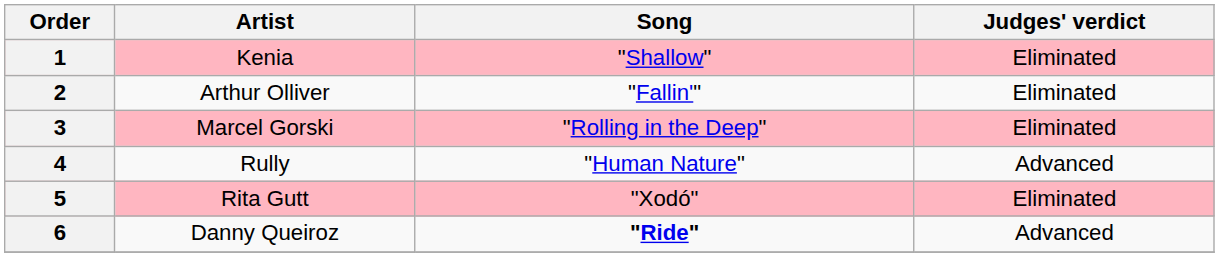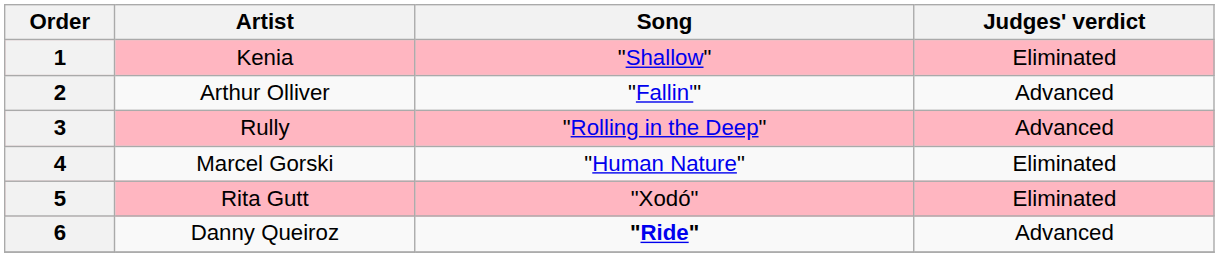 <table class="wikitable" style="text-align:center; width:55%;">
 <tr>
 <th scope="col" width="05%">Order</th>
 <th scope="col" width="15%">Artist</th>
 <th scope="col" width="25%">Song</th>
 <th scope="col" width="15%">Judges' verdict</th>
 </tr>
 <tr bgcolor=FFB6C1>
 <th>1</th>
 <td>Kenia</td>
 <td>"<a href='#'>Shallow</a>"</td>
 <td>Eliminated</td>
 </tr>
 <tr>
 <th>2</th>
 <td>Arthur Olliver</td>
 <td>"<a href='#'>Fallin'</a>"</td>
-<td>Eliminated</td>
+<td>Advanced</td>
 </tr>
 <tr bgcolor=FFB6C1>
 <th>3</th>
-<td>Marcel Gorski</td>
+<td>Rully</td>
 <td>"<a href='#'>Rolling in the Deep</a>"</td>
-<td>Eliminated</td>
+<td>Advanced</td>
 </tr>
 <tr>
 <th>4</th>
-<td>Rully</td>
+<td>Marcel Gorski</td>
 <td>"<a href='#'>Human Nature</a>"</td>
-<td>Advanced</td>
+<td>Eliminated</td>
 </tr>
 <tr bgcolor=FFB6C1>
 <th>5</th>
 <td>Rita Gutt</td>
 <td>"Xodó"</td>
 <td>Eliminated</td>
 </tr>
 <tr>
 <th>6</th>
 <td>Danny Queiroz</td>
 <td><strong>"<a href='#'>Ride</a>"</strong></td>
 <td>Advanced</td>
 </tr>
 <tr>
 </tr>
 </table>
